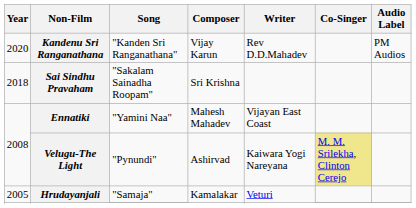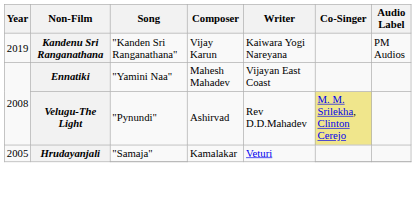 <table class="wikitable sortable">
 <tr>
 <th>Year</th>
 <th>Non-Film</th>
 <th>Song</th>
 <th>Composer</th>
 <th>Writer</th>
 <th>Co-Singer</th>
 <th>Audio Label</th>
 </tr>
 <tr>
-<td>2020</td>
+<td>2019</td>
 <th><em>Kandenu Sri Ranganathana</em></th>
 <td>"Kanden Sri Ranganathana"</td>
 <td>Vijay Karun</td>
-<td>Rev D.D.Mahadev</td>
+<td>Kaiwara Yogi Nareyana</td>
 <td></td>
 <td>PM Audios</td>
-</tr>
-<tr>
-<td>2018</td>
-<th><em>Sai Sindhu Pravaham</em></th>
-<td>"Sakalam Sainadha Roopam"</td>
-<td>Sri Krishna</td>
-<td></td>
-<td></td>
-<td></td>
 </tr>
 <tr>
 <td rowspan="2">2008</td>
 <th><em>Ennatiki</em></th>
 <td>"Yamini Naa"</td>
 <td>Mahesh Mahadev</td>
 <td>Vijayan East Coast</td>
 <td></td>
 <td></td>
 </tr>
 <tr>
 <th><em>Velugu-The Light</em></th>
 <td>"Pynundi"</td>
 <td>Ashirvad</td>
-<td>Kaiwara Yogi Nareyana</td>
+<td>Rev D.D.Mahadev</td>
 <td style="background: khaki;"><a href='#'>M. M. Srilekha</a>, <a href='#'>Clinton Cerejo</a></td>
 <td></td>
 </tr>
 <tr>
 <td rowspan="2">2005</td>
 <th rowspan="2"><em>Hrudayanjali</em></th>
 <td>"Samaja"</td>
 <td rowspan="2">Kamalakar</td>
 <td rowspan="2"><a href='#'>Veturi</a></td>
 <td></td>
 <td></td>
 </tr>
 <tr>
 </tr>
 </table>
